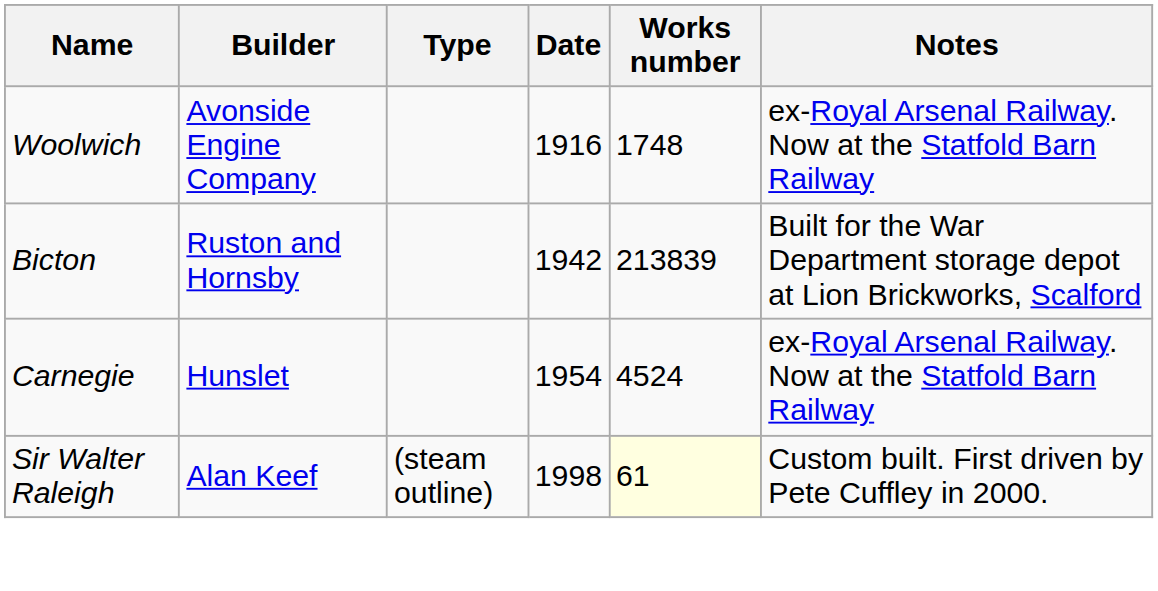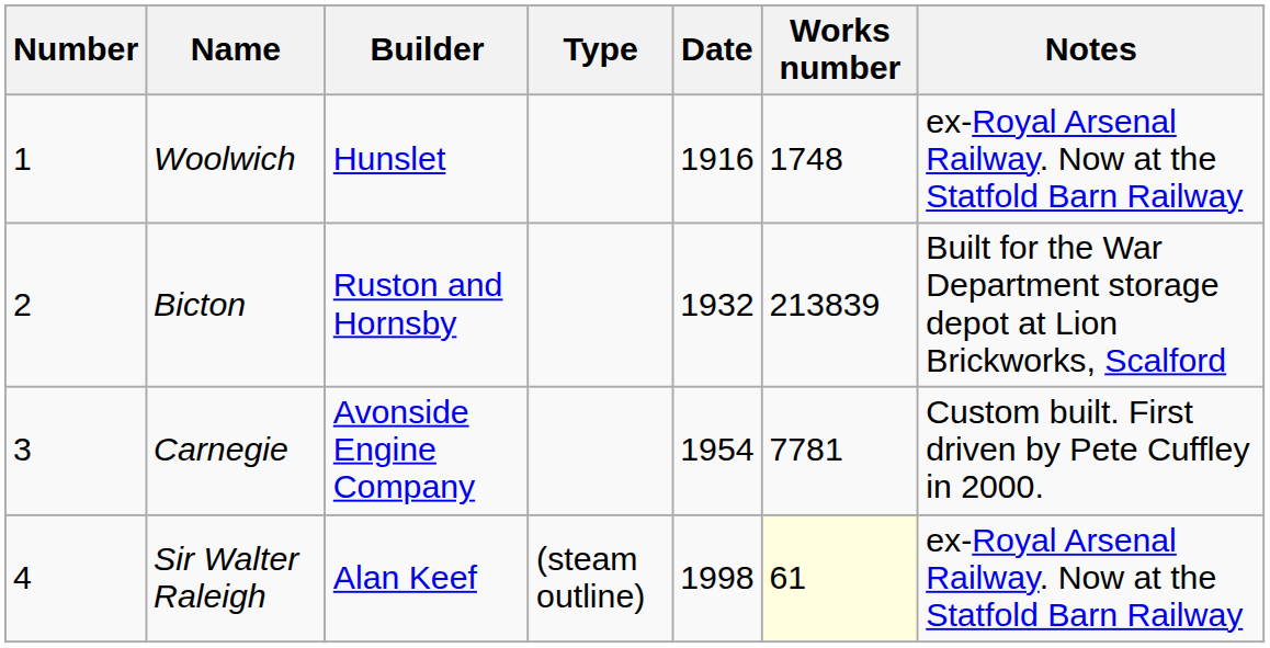 <table class="wikitable">
 <tr>
+<th>Number</th>
 <th>Name</th>
 <th>Builder</th>
 <th>Type</th>
 <th>Date</th>
 <th>Works number</th>
 <th>Notes</th>
 </tr>
 <tr>
+<td>1</td>
 <td><em>Woolwich</em></td>
-<td><a href='#'>Avonside Engine Company</a></td>
+<td><a href='#'>Hunslet</a></td>
 <td></td>
 <td>1916</td>
 <td>1748</td>
 <td>ex-<a href='#'>Royal Arsenal Railway</a>. Now at the <a href='#'>Statfold Barn Railway</a></td>
 </tr>
 <tr>
+<td>2</td>
 <td><em>Bicton</em></td>
 <td><a href='#'>Ruston and Hornsby</a></td>
 <td></td>
-<td>1942</td>
+<td>1932</td>
 <td>213839</td>
 <td>Built for the War Department storage depot at Lion Brickworks, <a href='#'>Scalford</a></td>
 </tr>
 <tr>
+<td>3</td>
 <td><em>Carnegie</em></td>
-<td><a href='#'>Hunslet</a></td>
+<td><a href='#'>Avonside Engine Company</a></td>
 <td></td>
 <td>1954</td>
-<td>4524</td>
-<td>ex-<a href='#'>Royal Arsenal Railway</a>. Now at the <a href='#'>Statfold Barn Railway</a></td>
+<td>7781</td>
+<td>Custom built. First driven by Pete Cuffley in 2000.</td>
 </tr>
 <tr>
+<td>4</td>
 <td><em>Sir Walter Raleigh</em></td>
 <td><a href='#'>Alan Keef</a></td>
 <td> (steam outline)</td>
 <td>1998</td>
 <td style="background: lightyellow;">61</td>
-<td>Custom built. First driven by Pete Cuffley in 2000.</td>
+<td>ex-<a href='#'>Royal Arsenal Railway</a>. Now at the <a href='#'>Statfold Barn Railway</a></td>
 </tr>
 </table>
